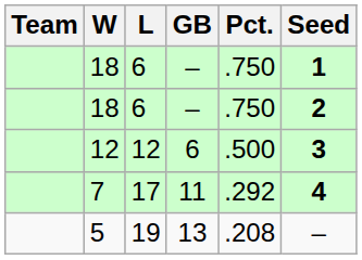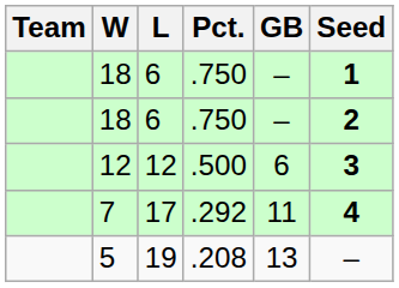 <table class=wikitable>
 <tr>
 <th>Team</th>
 <th>W</th>
 <th>L</th>
+<th>Pct.</th>
 <th>GB</th>
-<th>Pct.</th>
 <th>Seed</th>
 </tr>
 <tr bgcolor=#ccffcc>
 <td></td>
 <td>18</td>
 <td>6</td>
+<td>.750</td>
 <td style="text-align:center;">–</td>
-<td>.750</td>
 <td style="text-align:center;"><strong>1</strong></td>
 </tr>
 <tr bgcolor=#ccffcc>
 <td></td>
 <td>18</td>
 <td>6</td>
+<td>.750</td>
 <td style="text-align:center;">–</td>
-<td>.750</td>
 <td style="text-align:center;"><strong>2</strong></td>
 </tr>
 <tr bgcolor=#ccffcc>
 <td></td>
 <td>12</td>
 <td>12</td>
+<td>.500</td>
 <td style="text-align:center;">6</td>
-<td>.500</td>
 <td style="text-align:center;"><strong>3</strong></td>
 </tr>
 <tr bgcolor=#ccffcc>
 <td></td>
 <td>7</td>
 <td>17</td>
+<td>.292</td>
 <td style="text-align:center;">11</td>
-<td>.292</td>
 <td style="text-align:center;"><strong>4</strong></td>
 </tr>
 <tr>
 <td></td>
 <td>5</td>
 <td>19</td>
+<td>.208</td>
 <td style="text-align:center;">13</td>
-<td>.208</td>
 <td style="text-align:center;">–</td>
 </tr>
 </table>
